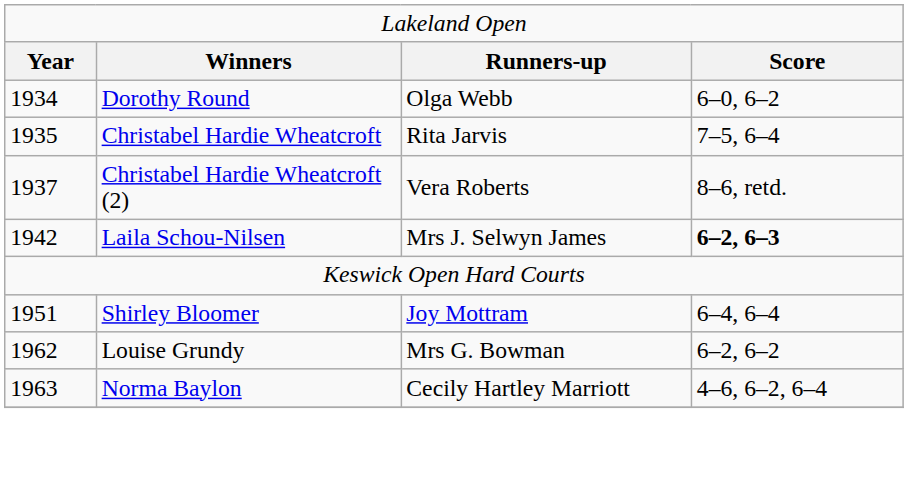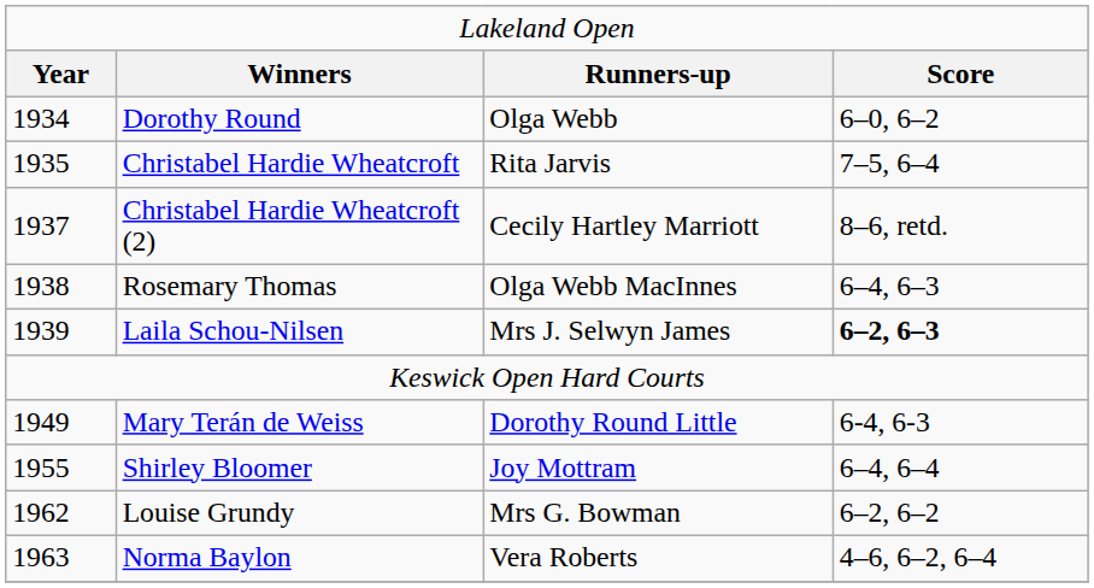 <table class="wikitable">
 <tr>
 <td colspan=4 align=center><em>Lakeland Open</em></td>
 </tr>
 <tr>
 <th style="width:60px;">Year</th>
 <th style="width:230px;">Winners</th>
 <th style="width:220px;">Runners-up</th>
 <th style="width:160px;">Score</th>
 </tr>
 <tr>
 <td>1934</td>
 <td> <a href='#'>Dorothy Round</a></td>
 <td> Olga Webb</td>
 <td>6–0, 6–2</td>
 </tr>
 <tr>
 <td>1935</td>
 <td> <a href='#'>Christabel Hardie Wheatcroft</a></td>
 <td> Rita Jarvis</td>
 <td>7–5, 6–4</td>
 </tr>
 <tr>
 <td>1937</td>
 <td> <a href='#'>Christabel Hardie Wheatcroft</a> (2)</td>
-<td> Vera Roberts</td>
+<td> Cecily Hartley Marriott</td>
 <td>8–6, retd.</td>
 </tr>
 <tr>
-<td>1942</td>
+<td>1938</td>
+<td> Rosemary Thomas</td>
+<td> Olga Webb MacInnes</td>
+<td>6–4, 6–3</td>
+</tr>
+<tr>
+<td>1939</td>
 <td> <a href='#'>Laila Schou-Nilsen</a></td>
 <td> Mrs J. Selwyn James</td>
 <td><strong>6–2, 6–3</strong></td>
 </tr>
 <tr>
 <td colspan=4 align=center><em>Keswick Open Hard Courts</em></td>
 </tr>
 <tr>
-<td>1951</td>
+<td>1949</td>
+<td> <a href='#'>Mary Terán de Weiss</a></td>
+<td>  <a href='#'>Dorothy Round Little</a></td>
+<td>6-4, 6-3</td>
+</tr>
+<tr>
+<td>1955</td>
 <td> <a href='#'>Shirley Bloomer</a></td>
 <td> <a href='#'>Joy Mottram</a></td>
 <td>6–4, 6–4</td>
 </tr>
 <tr>
 <td>1962</td>
 <td> Louise Grundy</td>
 <td> Mrs G. Bowman</td>
 <td>6–2, 6–2</td>
 </tr>
 <tr>
 <td>1963</td>
 <td> <a href='#'>Norma Baylon</a></td>
-<td> Cecily Hartley Marriott</td>
+<td> Vera Roberts</td>
 <td>4–6, 6–2, 6–4</td>
 </tr>
 <tr>
 </tr>
 </table>
